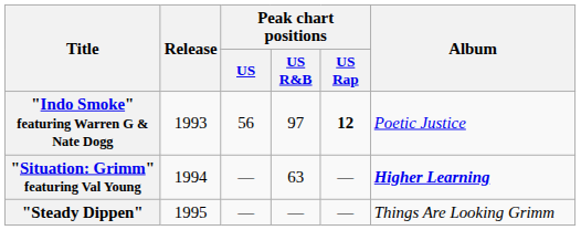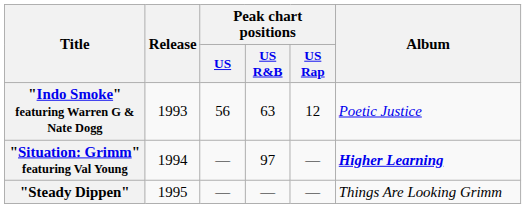 <table class="wikitable plainrowheaders" style="text-align:center;">
 <tr>
 <th scope="col" rowspan="2" style="width:9em;">Title</th>
 <th scope="col" rowspan="2" style="width:0.5em;">Release</th>
 <th colspan="3" scope="col">Peak chart positions</th>
 <th scope="col" rowspan="2" style="width:12em;"><br>Album<br><br></th>
 </tr>
 <tr>
 <th scope="col" style="width:2.9em;font-size:90%;"><a href='#'>US</a></th>
 <th scope="col" style="width:2.9em;font-size:90%;"><a href='#'>US<br>R&B</a></th>
 <th scope="col" style="width:2.9em;font-size:90%;"><a href='#'>US<br>Rap</a></th>
 </tr>
 <tr>
 <th scope="row">"<a href='#'>Indo Smoke</a>" <small>featuring Warren G & Nate Dogg</small></th>
 <td align="center" rowspan="1">1993</td>
 <td align="center">56</td>
-<td align="center">97</td>
-<td align="center"><strong>12</strong></td>
+<td align="center">63</td>
+<td align="center">12</td>
 <td align="left" rowspan="1"><em><a href='#'>Poetic Justice</a></em></td>
 </tr>
 <tr>
 <th scope="row">"<a href='#'>Situation: Grimm</a>" <small>featuring Val Young</small></th>
 <td align="center" rowspan="1">1994</td>
 <td align="center">—</td>
-<td align="center">63</td>
+<td align="center">97</td>
 <td align="center">—</td>
 <td align="left"><strong><em><a href='#'>Higher Learning</a></em></strong></td>
 </tr>
 <tr>
 <th scope="row">"Steady Dippen"</th>
 <td align="center">1995</td>
 <td align="center">—</td>
 <td align="center">—</td>
 <td align="center">—</td>
 <td align="left"><em>Things Are Looking Grimm</em></td>
 </tr>
 </table>
